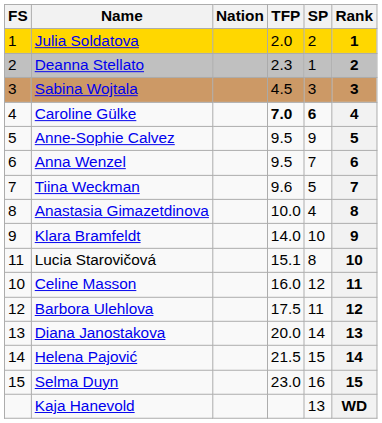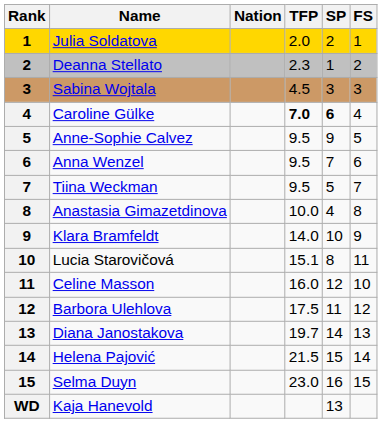 <table class="wikitable">
 <tr>
-<th>FS</th>
+<th>Rank</th>
 <th>Name</th>
 <th>Nation</th>
 <th>TFP</th>
 <th>SP</th>
-<th>Rank</th>
+<th>FS</th>
 </tr>
 <tr bgcolor="gold">
-<td>1</td>
+<td align="center"><strong>1</strong></td>
 <td><a href='#'>Julia Soldatova</a></td>
 <td></td>
 <td>2.0</td>
 <td>2</td>
-<td align="center"><strong>1</strong></td>
+<td>1</td>
 </tr>
 <tr bgcolor="silver">
-<td>2</td>
+<td align="center"><strong>2</strong></td>
 <td><a href='#'>Deanna Stellato</a></td>
 <td></td>
 <td>2.3</td>
 <td>1</td>
-<td align="center"><strong>2</strong></td>
+<td>2</td>
 </tr>
 <tr bgcolor="cc9966">
-<td>3</td>
+<td align="center"><strong>3</strong></td>
 <td><a href='#'>Sabina Wojtala</a></td>
 <td></td>
 <td>4.5</td>
 <td>3</td>
-<td align="center"><strong>3</strong></td>
+<td>3</td>
 </tr>
 <tr>
-<td>4</td>
+<th>4</th>
 <td><a href='#'>Caroline Gülke</a></td>
 <td></td>
 <td><strong>7.0</strong></td>
 <td><strong>6</strong></td>
-<th>4</th>
+<td>4</td>
 </tr>
 <tr>
-<td>5</td>
+<th>5</th>
 <td><a href='#'>Anne-Sophie Calvez</a></td>
 <td></td>
 <td>9.5</td>
 <td>9</td>
-<th>5</th>
+<td>5</td>
 </tr>
 <tr>
-<td>6</td>
+<th>6</th>
 <td><a href='#'>Anna Wenzel</a></td>
 <td></td>
 <td>9.5</td>
 <td>7</td>
-<th>6</th>
+<td>6</td>
 </tr>
 <tr>
-<td>7</td>
+<th>7</th>
 <td><a href='#'>Tiina Weckman</a></td>
 <td></td>
-<td>9.6</td>
+<td>9.5</td>
 <td>5</td>
-<th>7</th>
+<td>7</td>
 </tr>
 <tr>
-<td>8</td>
+<th>8</th>
 <td><a href='#'>Anastasia Gimazetdinova</a></td>
 <td></td>
 <td>10.0</td>
 <td>4</td>
-<th>8</th>
+<td>8</td>
 </tr>
 <tr>
-<td>9</td>
+<th>9</th>
 <td><a href='#'>Klara Bramfeldt</a></td>
 <td></td>
 <td>14.0</td>
 <td>10</td>
-<th>9</th>
+<td>9</td>
 </tr>
 <tr>
-<td>11</td>
+<th>10</th>
 <td>Lucia Starovičová</td>
 <td></td>
 <td>15.1</td>
 <td>8</td>
-<th>10</th>
+<td>11</td>
 </tr>
 <tr>
-<td>10</td>
+<th>11</th>
 <td><a href='#'>Celine Masson</a></td>
 <td></td>
 <td>16.0</td>
 <td>12</td>
-<th>11</th>
+<td>10</td>
 </tr>
 <tr>
-<td>12</td>
+<th>12</th>
 <td><a href='#'>Barbora Ulehlova</a></td>
 <td></td>
 <td>17.5</td>
 <td>11</td>
-<th>12</th>
+<td>12</td>
 </tr>
 <tr>
-<td>13</td>
+<th>13</th>
 <td><a href='#'>Diana Janostakova</a></td>
 <td></td>
-<td>20.0</td>
+<td>19.7</td>
 <td>14</td>
-<th>13</th>
+<td>13</td>
 </tr>
 <tr>
-<td>14</td>
+<th>14</th>
 <td><a href='#'>Helena Pajović</a></td>
 <td></td>
 <td>21.5</td>
 <td>15</td>
-<th>14</th>
+<td>14</td>
 </tr>
 <tr>
-<td>15</td>
+<th>15</th>
 <td><a href='#'>Selma Duyn</a></td>
 <td></td>
 <td>23.0</td>
 <td>16</td>
-<th>15</th>
+<td>15</td>
 </tr>
 <tr>
-<td></td>
+<th>WD</th>
 <td><a href='#'>Kaja Hanevold</a></td>
 <td></td>
 <td></td>
 <td>13</td>
-<th>WD</th>
+<td></td>
 </tr>
 </table>
